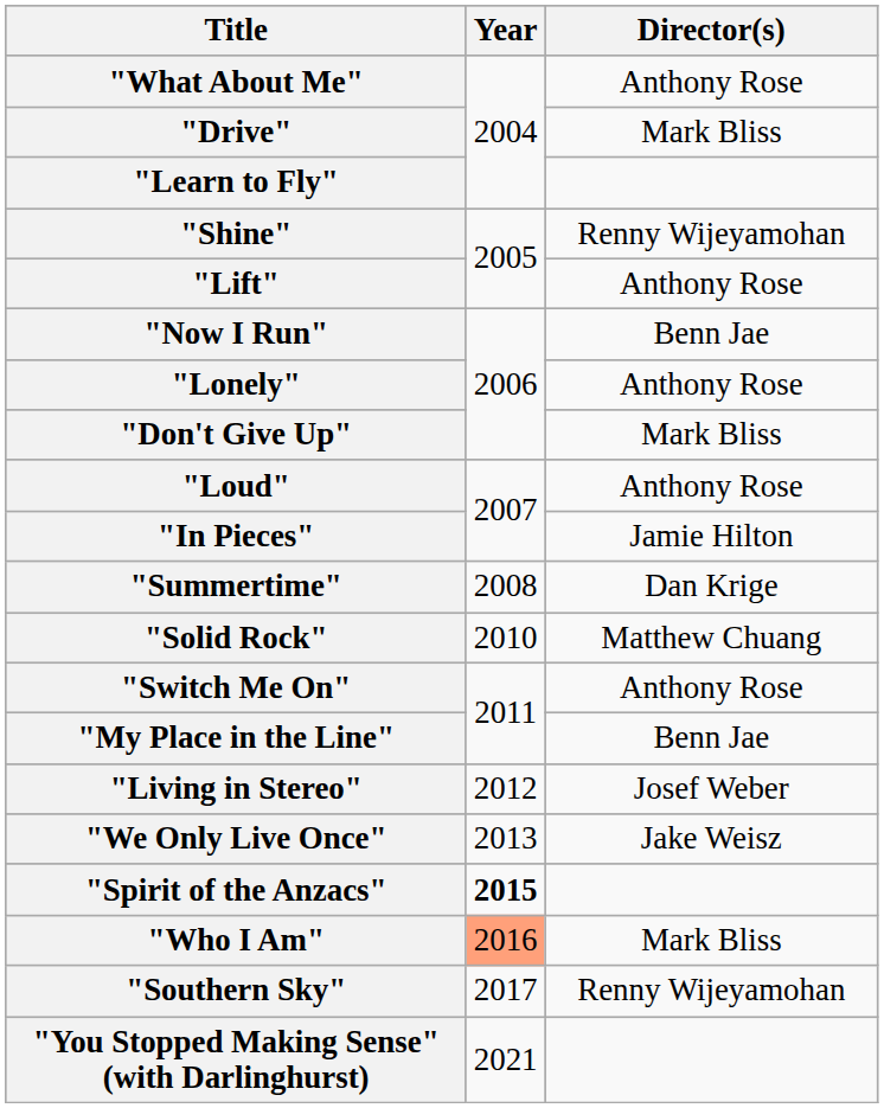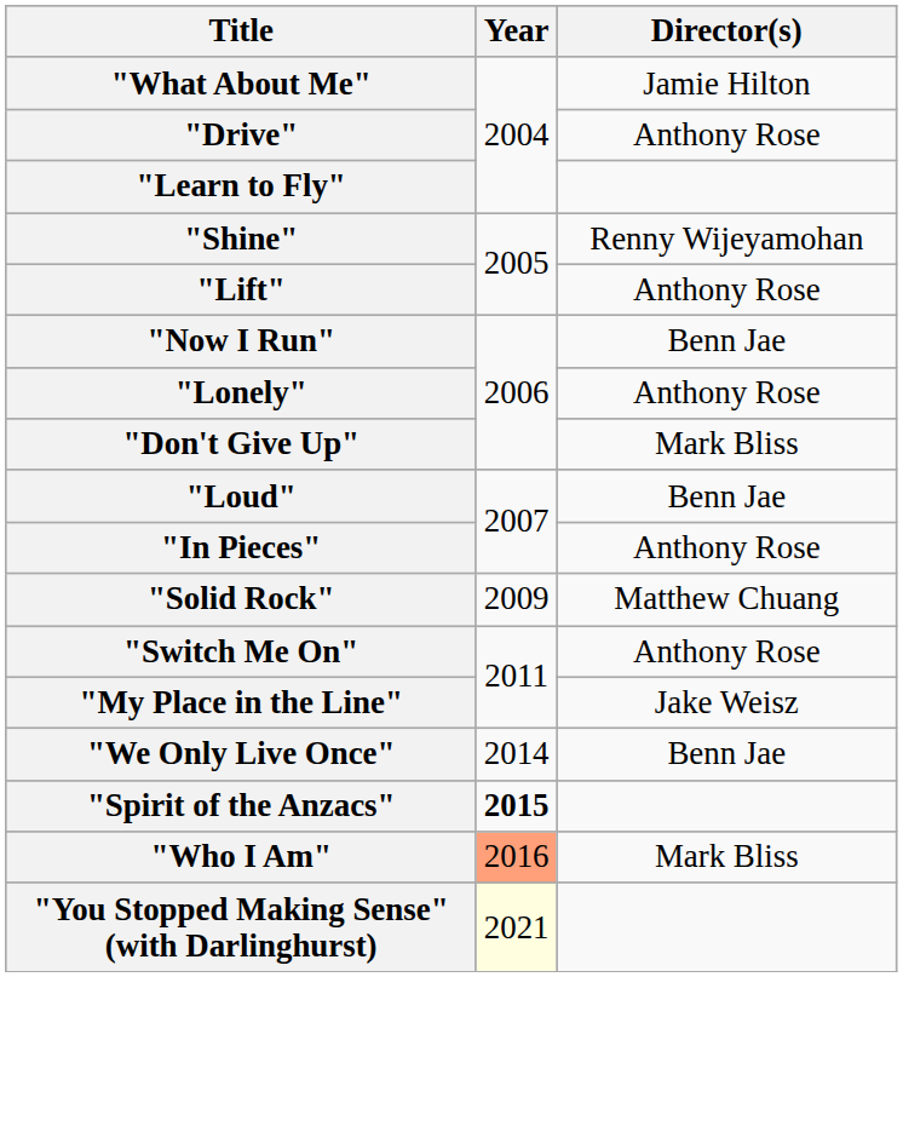 <table class="wikitable plainrowheaders" style="text-align:center;" border="1">
 <tr>
 <th scope="col" style="width:14em;">Title</th>
 <th scope="col" style="width:1em;">Year</th>
 <th scope="col" style="width:10em;">Director(s)</th>
 </tr>
 <tr>
 <th scope="row">"What About Me"</th>
 <td rowspan="3">2004</td>
-<td>Anthony Rose</td>
+<td>Jamie Hilton</td>
 </tr>
 <tr>
 <th scope="row">"Drive"</th>
-<td>Mark Bliss</td>
+<td>Anthony Rose</td>
 </tr>
 <tr>
 <th scope="row">"Learn to Fly"</th>
 <td></td>
 </tr>
 <tr>
 <th scope="row">"Shine"</th>
 <td rowspan="2">2005</td>
 <td>Renny Wijeyamohan</td>
 </tr>
 <tr>
 <th scope="row">"Lift"</th>
 <td>Anthony Rose</td>
 </tr>
 <tr>
 <th scope="row">"Now I Run"</th>
 <td rowspan="3">2006</td>
 <td>Benn Jae</td>
 </tr>
 <tr>
 <th scope="row">"Lonely"</th>
 <td>Anthony Rose</td>
 </tr>
 <tr>
 <th scope="row">"Don't Give Up"</th>
 <td>Mark Bliss</td>
 </tr>
 <tr>
 <th scope="row">"Loud"</th>
 <td rowspan="2">2007</td>
+<td>Benn Jae</td>
+</tr>
+<tr>
+<th scope="row">"In Pieces"</th>
 <td>Anthony Rose</td>
 </tr>
 <tr>
-<th scope="row">"In Pieces"</th>
-<td>Jamie Hilton</td>
-</tr>
-<tr>
-<th scope="row">"Summertime"</th>
-<td>2008</td>
-<td>Dan Krige</td>
-</tr>
-<tr>
 <th scope="row">"Solid Rock"</th>
-<td>2010</td>
+<td>2009</td>
 <td>Matthew Chuang</td>
 </tr>
 <tr>
 <th scope="row">"Switch Me On"</th>
 <td rowspan="2">2011</td>
 <td>Anthony Rose</td>
 </tr>
 <tr>
 <th scope="row">"My Place in the Line"</th>
-<td>Benn Jae</td>
-</tr>
-<tr>
-<th scope="row">"Living in Stereo"</th>
-<td>2012</td>
-<td>Josef Weber</td>
+<td>Jake Weisz</td>
 </tr>
 <tr>
 <th scope="row">"We Only Live Once"</th>
-<td>2013</td>
-<td>Jake Weisz</td>
+<td>2014</td>
+<td>Benn Jae</td>
 </tr>
 <tr>
 <th scope="row">"Spirit of the Anzacs"</th>
 <td><strong>2015</strong></td>
 <td></td>
 </tr>
 <tr>
 <th scope="row">"Who I Am"</th>
 <td style="background: lightsalmon;">2016</td>
 <td>Mark Bliss</td>
 </tr>
 <tr>
-<th scope="row">"Southern Sky"</th>
-<td>2017</td>
-<td>Renny Wijeyamohan</td>
-</tr>
-<tr>
 <th scope="row">"You Stopped Making Sense" <br>(with Darlinghurst)</th>
-<td>2021</td>
+<td style="background: lightyellow;">2021</td>
 <td></td>
 </tr>
 </table>
